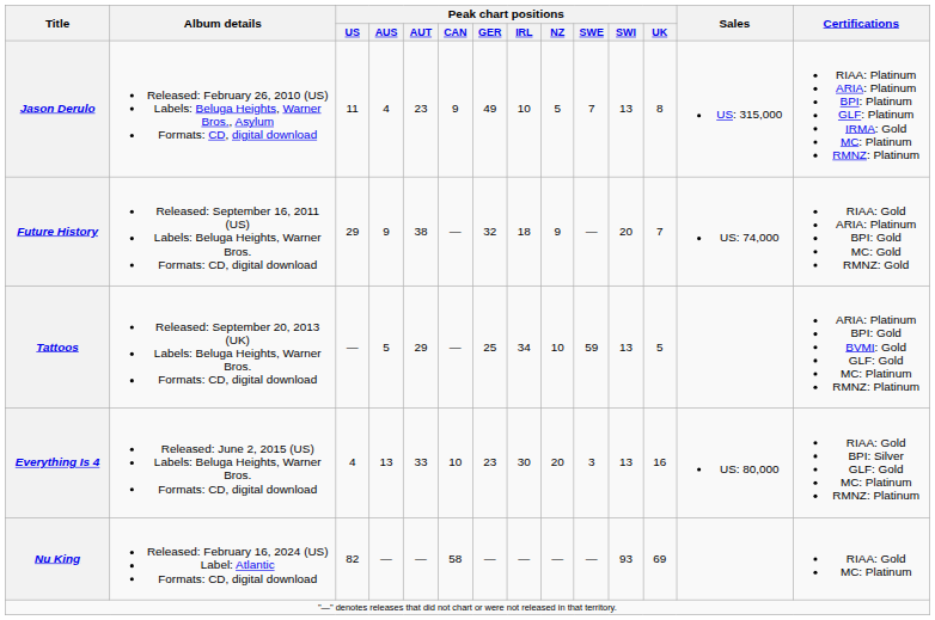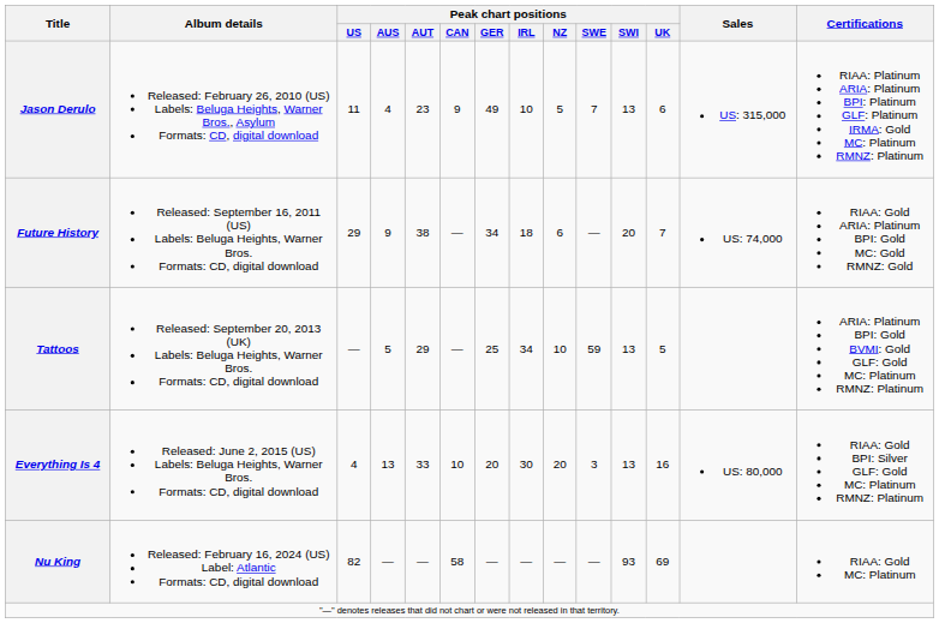 <table class="wikitable plainrowheaders" style="text-align:center;">
 <tr>
 <th scope="col" rowspan="2" style="width:9em;">Title</th>
 <th scope="col" rowspan="2" style="width:20em;">Album details</th>
 <th scope="col" colspan="10">Peak chart positions</th>
 <th scope="col" rowspan="2" style="width:10em;">Sales</th>
 <th scope="col" rowspan="2" style="width:12em;"><a href='#'>Certifications</a></th>
 </tr>
 <tr>
 <th scope="col" style="width:2.9em;font-size:90%;"><a href='#'>US</a><br></th>
 <th scope="col" style="width:2.9em;font-size:90%;"><a href='#'>AUS</a><br></th>
 <th scope="col" style="width:2.9em;font-size:90%;"><a href='#'>AUT</a><br></th>
 <th scope="col" style="width:2.9em;font-size:90%;"><a href='#'>CAN</a><br></th>
 <th scope="col" style="width:2.9em;font-size:90%;"><a href='#'>GER</a><br></th>
 <th scope="col" style="width:2.9em;font-size:90%;"><a href='#'>IRL</a><br></th>
 <th scope="col" style="width:2.9em;font-size:90%;"><a href='#'>NZ</a><br></th>
 <th scope="col" style="width:2.9em;font-size:90%;"><a href='#'>SWE</a><br></th>
 <th scope="col" style="width:2.9em;font-size:90%;"><a href='#'>SWI</a><br></th>
 <th scope="col" style="width:2.9em;font-size:90%;"><a href='#'>UK</a><br></th>
 </tr>
 <tr>
 <th scope="row"><em><a href='#'>Jason Derulo</a></em></th>
 <td><br><ul><li>Released: February 26, 2010 <span>(US)</span></li><li>Labels: <a href='#'>Beluga Heights</a>, <a href='#'>Warner Bros.</a>, <a href='#'>Asylum</a></li><li>Formats: <a href='#'>CD</a>, <a href='#'>digital download</a></li></ul></td>
 <td>11</td>
 <td>4</td>
 <td>23</td>
 <td>9</td>
 <td>49</td>
 <td>10</td>
 <td>5</td>
 <td>7</td>
 <td>13</td>
-<td>8</td>
+<td>6</td>
 <td><br><ul><li><a href='#'>US</a>: 315,000</li></ul></td>
 <td><br><ul><li>RIAA: Platinum</li><li><a href='#'>ARIA</a>: Platinum</li><li><a href='#'>BPI</a>: Platinum</li><li><a href='#'>GLF</a>: Platinum</li><li><a href='#'>IRMA</a>: Gold</li><li><a href='#'>MC</a>: Platinum</li><li><a href='#'>RMNZ</a>: Platinum</li></ul></td>
 </tr>
 <tr>
 <th scope="row"><em><a href='#'>Future History</a></em></th>
 <td><br><ul><li>Released: September 16, 2011 <span>(US)</span></li><li>Labels: Beluga Heights, Warner Bros.</li><li>Formats: CD, digital download</li></ul></td>
 <td>29</td>
 <td>9</td>
 <td>38</td>
 <td>—</td>
-<td>32</td>
+<td>34</td>
 <td>18</td>
-<td>9</td>
+<td>6</td>
 <td>—</td>
 <td>20</td>
 <td>7</td>
 <td><br><ul><li>US: 74,000</li></ul></td>
 <td><br><ul><li>RIAA: Gold</li><li>ARIA: Platinum</li><li>BPI: Gold</li><li>MC: Gold</li><li>RMNZ: Gold</li></ul></td>
 </tr>
 <tr>
 <th scope="row"><em><a href='#'>Tattoos</a></em></th>
 <td><br><ul><li>Released: September 20, 2013 <span>(UK)</span></li><li>Labels: Beluga Heights, Warner Bros.</li><li>Formats: CD, digital download</li></ul></td>
 <td>—</td>
 <td>5</td>
 <td>29</td>
 <td>—</td>
 <td>25</td>
 <td>34</td>
 <td>10</td>
 <td>59</td>
 <td>13</td>
 <td>5</td>
 <td></td>
 <td><br><ul><li>ARIA: Platinum</li><li>BPI: Gold</li><li><a href='#'>BVMI</a>: Gold</li><li>GLF: Gold</li><li>MC: Platinum</li><li>RMNZ: Platinum</li></ul></td>
 </tr>
 <tr>
 <th scope="row"><em><a href='#'>Everything Is 4</a></em></th>
 <td><br><ul><li>Released: June 2, 2015 <span>(US)</span></li><li>Labels: Beluga Heights, Warner Bros.</li><li>Formats: CD, digital download</li></ul></td>
 <td>4</td>
 <td>13</td>
 <td>33</td>
 <td>10</td>
-<td>23</td>
+<td>20</td>
 <td>30</td>
 <td>20</td>
 <td>3</td>
 <td>13</td>
 <td>16</td>
 <td><br><ul><li>US: 80,000</li></ul></td>
 <td><br><ul><li>RIAA: Gold</li><li>BPI: Silver</li><li>GLF: Gold</li><li>MC: Platinum</li><li>RMNZ: Platinum</li></ul></td>
 </tr>
 <tr>
 <th scope="row"><em><a href='#'>Nu King</a></em></th>
 <td><br><ul><li>Released: February 16, 2024 <span>(US)</span></li><li>Label: <a href='#'>Atlantic</a></li><li>Formats: CD, digital download</li></ul></td>
 <td>82</td>
 <td>—</td>
 <td>—</td>
 <td>58</td>
 <td>—</td>
 <td>—</td>
 <td>—</td>
 <td>—</td>
 <td>93</td>
 <td>69</td>
 <td></td>
 <td><br><ul><li>RIAA: Gold</li><li>MC: Platinum</li></ul></td>
 </tr>
 <tr>
 <td align="center" colspan="15" style="font-size:9pt">"—" denotes releases that did not chart or were not released in that territory.</td>
 </tr>
 </table>
